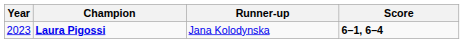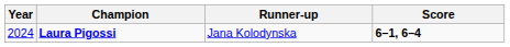 <table class="wikitable" style="font-size:90%">
 <tr>
 <th>Year</th>
 <th width="200">Champion</th>
 <th width="200">Runner-up</th>
 <th width="155">Score</th>
 </tr>
 <tr>
-<td><a href='#'>2023</a></td>
+<td><a href='#'>2024</a></td>
 <td> <strong><a href='#'>Laura Pigossi</a></strong></td>
 <td> <a href='#'>Jana Kolodynska</a></td>
 <td><strong>6–1, 6–4</strong></td>
 </tr>
 </table>
